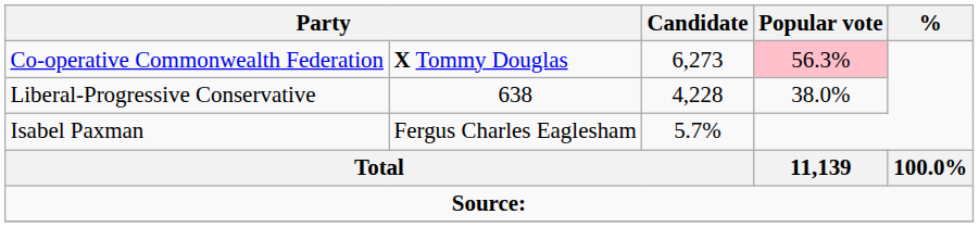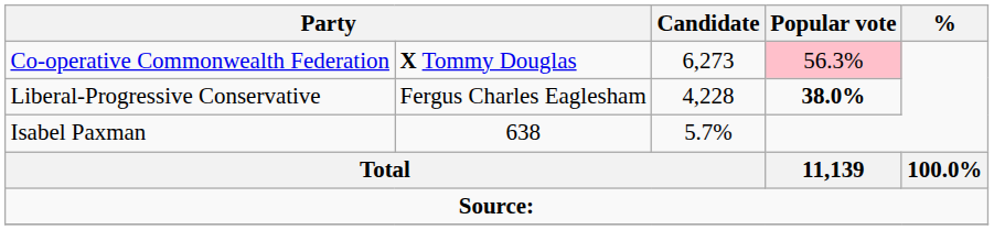 <table class="wikitable">
 <tr>
 <th colspan="2">Party</th>
 <th>Candidate</th>
 <th>Popular vote</th>
 <th>%</th>
 </tr>
 <tr>
 <td><a href='#'>Co-operative Commonwealth Federation</a></td>
 <td> <strong>X</strong> <a href='#'>Tommy Douglas</a></td>
 <td align=center>6,273</td>
 <td align=center style="background: pink;">56.3%</td>
 </tr>
 <tr>
 <td>Liberal-Progressive Conservative</td>
-<td align=center>638</td>
+<td>Fergus Charles Eaglesham</td>
 <td align=center>4,228</td>
-<td align=center>38.0%</td>
+<td align=center><strong>38.0%</strong></td>
 </tr>
 <tr>
 <td>Isabel Paxman</td>
-<td>Fergus Charles Eaglesham</td>
+<td align=center>638</td>
 <td align=center>5.7%</td>
 </tr>
 <tr>
 <th colspan=3>Total</th>
 <th>11,139</th>
 <th>100.0%</th>
 </tr>
 <tr>
 <td align="center" colspan=5><strong>Source:</strong> </td>
 </tr>
 <tr>
 </tr>
 </table>
